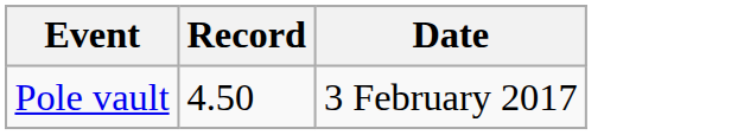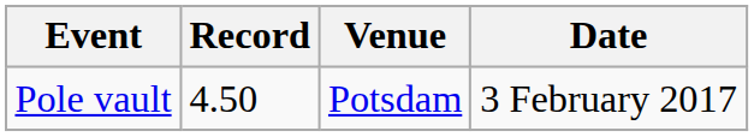 <table class="wikitable">
 <tr>
 <th>Event</th>
 <th>Record</th>
+<th>Venue</th>
 <th>Date</th>
 </tr>
 <tr>
 <td><a href='#'>Pole vault</a></td>
 <td>4.50</td>
+<td><a href='#'>Potsdam</a></td>
 <td>3 February 2017</td>
 </tr>
 </table>
